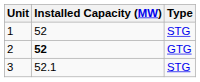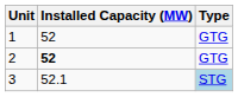 <table class="wikitable">
 <tr>
 <th>Unit</th>
 <th>Installed Capacity (<a href='#'>MW</a>)</th>
 <th>Type</th>
 </tr>
 <tr>
 <td>1</td>
 <td>52</td>
-<td><a href='#'>STG</a></td>
+<td><a href='#'>GTG</a></td>
 </tr>
 <tr>
 <td>2</td>
 <td><strong>52</strong></td>
 <td><a href='#'>GTG</a></td>
 </tr>
 <tr>
 <td>3</td>
 <td>52.1</td>
-<td><a href='#'>STG</a></td>
+<td style="background: lightblue;"><a href='#'>STG</a></td>
 </tr>
 </table>
